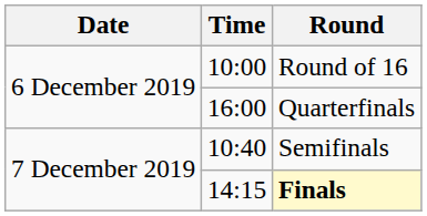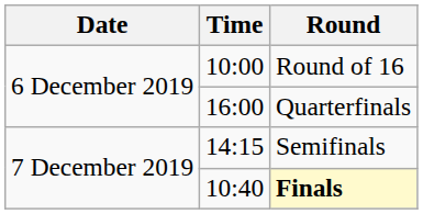 <table class="wikitable">
 <tr>
 <th>Date</th>
 <th>Time</th>
 <th>Round</th>
 </tr>
 <tr>
 <td rowspan="2">6 December 2019</td>
 <td>10:00</td>
 <td>Round of 16</td>
 </tr>
 <tr>
 <td>16:00</td>
 <td>Quarterfinals</td>
 </tr>
 <tr>
 <td rowspan="2">7 December 2019</td>
-<td>10:40</td>
+<td>14:15</td>
 <td>Semifinals</td>
 </tr>
 <tr>
-<td>14:15</td>
+<td>10:40</td>
 <td style="background:lemonchiffon;"><strong>Finals</strong></td>
 </tr>
 </table>
